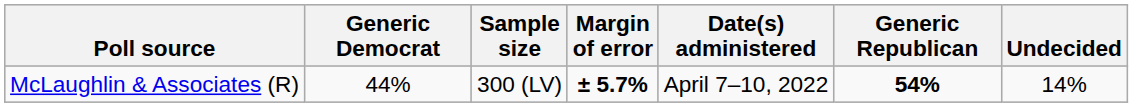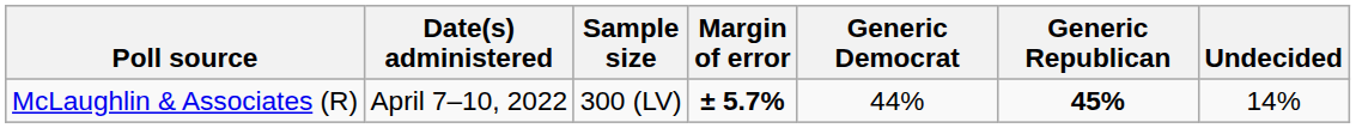 <table class="wikitable" style="font-size:90%;text-align:center;">
 <tr valign=bottom>
 <th>Poll source</th>
-<th style="width:100px;">Generic<br>Democrat</th>
+<th>Date(s)<br>administered</th>
 <th>Sample<br>size</th>
 <th>Margin<br>of error</th>
-<th>Date(s)<br>administered</th>
+<th style="width:100px;">Generic<br>Democrat</th>
 <th style="width:100px;">Generic<br>Republican</th>
 <th>Undecided</th>
 </tr>
 <tr>
 <td style="text-align:left;"><a href='#'>McLaughlin & Associates</a> (R)</td>
-<td>44%</td>
+<td>April 7–10, 2022</td>
 <td>300 (LV)</td>
 <td><strong>± 5.7%</strong></td>
-<td>April 7–10, 2022</td>
-<td><strong>54%</strong></td>
+<td>44%</td>
+<td><strong>45%</strong></td>
 <td>14%</td>
 </tr>
 </table>
